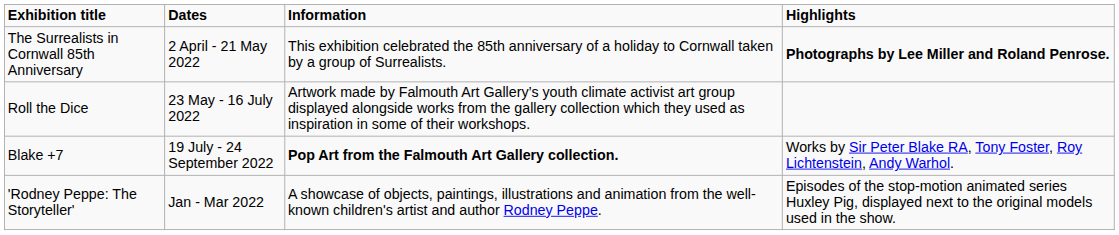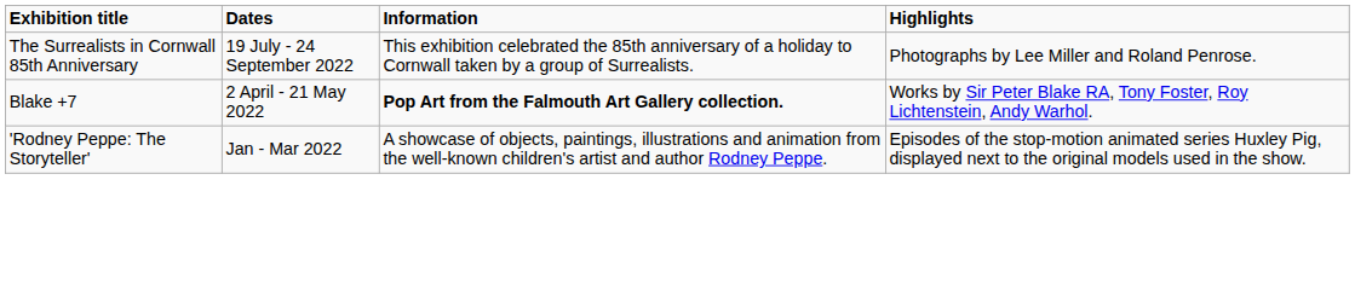 <table class="wikitable mw-collapsible">
 <tr>
 <td><strong>Exhibition title</strong></td>
 <td><strong>Dates</strong></td>
 <td><strong>Information</strong></td>
 <td><strong>Highlights</strong></td>
 </tr>
 <tr>
 <td>The Surrealists in Cornwall 85th Anniversary</td>
-<td>2 April - 21 May 2022</td>
+<td>19 July - 24 September 2022</td>
 <td>This exhibition celebrated the 85th  anniversary of a holiday to Cornwall taken by a group of Surrealists.</td>
-<td><strong>Photographs by Lee Miller and Roland Penrose.</strong></td>
-</tr>
-<tr>
-<td>Roll the Dice</td>
-<td>23 May - 16 July 2022</td>
-<td>Artwork made by Falmouth Art  Gallery’s youth climate activist art group displayed alongside works from the  gallery collection which they used as inspiration in some of their workshops.</td>
-<td></td>
+<td>Photographs by Lee Miller and Roland Penrose.</td>
 </tr>
 <tr>
 <td>Blake +7</td>
-<td>19 July - 24 September 2022</td>
+<td>2 April - 21 May 2022</td>
 <td><strong>Pop Art from the Falmouth Art Gallery  collection.</strong></td>
 <td>Works by <a href='#'>Sir Peter Blake RA</a>, <a href='#'> Tony Foster</a>, <a href='#'>Roy Lichtenstein</a>, <a href='#'>Andy Warhol</a>.</td>
 </tr>
 <tr>
 <td>'Rodney Peppe: The Storyteller'</td>
 <td>Jan - Mar 2022</td>
 <td>A showcase of objects, paintings,  illustrations and animation from the well-known children's  artist and author <a href='#'>Rodney Peppe</a>.</td>
 <td>Episodes of the  stop-motion animated series Huxley Pig, displayed next to the original models  used in the show.</td>
 </tr>
 </table>
